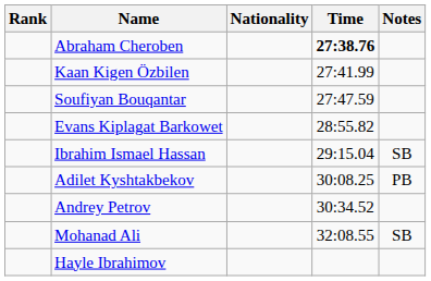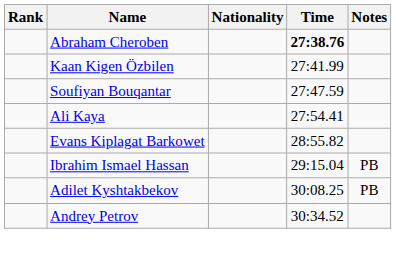 <table class="wikitable sortable" style="text-align:center;font-size:95%">
 <tr>
 <th>Rank</th>
 <th>Name</th>
 <th>Nationality</th>
 <th>Time</th>
 <th>Notes</th>
 </tr>
 <tr>
 <td></td>
 <td align=left><a href='#'>Abraham Cheroben</a></td>
 <td align=left></td>
 <td><strong>27:38.76</strong></td>
 <td></td>
 </tr>
 <tr>
 <td></td>
 <td align=left><a href='#'>Kaan Kigen Özbilen</a></td>
 <td align=left></td>
 <td>27:41.99</td>
 <td></td>
 </tr>
 <tr>
 <td></td>
 <td align=left><a href='#'>Soufiyan Bouqantar</a></td>
 <td align=left></td>
 <td>27:47.59</td>
 <td></td>
 </tr>
 <tr>
 <td></td>
+<td align=left><a href='#'>Ali Kaya</a></td>
+<td align=left></td>
+<td>27:54.41</td>
+<td></td>
+</tr>
+<tr>
+<td></td>
 <td align=left><a href='#'>Evans Kiplagat Barkowet</a></td>
 <td align=left></td>
 <td>28:55.82</td>
 <td></td>
 </tr>
 <tr>
 <td></td>
 <td align=left><a href='#'>Ibrahim Ismael Hassan</a></td>
 <td align=left></td>
 <td>29:15.04</td>
-<td>SB</td>
+<td>PB</td>
 </tr>
 <tr>
 <td></td>
 <td align=left><a href='#'>Adilet Kyshtakbekov</a></td>
 <td align=left></td>
 <td>30:08.25</td>
 <td>PB</td>
 </tr>
 <tr>
 <td></td>
 <td align=left><a href='#'>Andrey Petrov</a></td>
 <td align=left></td>
 <td>30:34.52</td>
 <td></td>
 </tr>
-<tr>
-<td></td>
-<td align=left><a href='#'>Mohanad Ali</a></td>
-<td align=left></td>
-<td>32:08.55</td>
-<td>SB</td>
-</tr>
-<tr>
-<td></td>
-<td align=left><a href='#'>Hayle Ibrahimov</a></td>
-<td align=left></td>
-<td></td>
-<td></td>
-</tr>
 </table>
